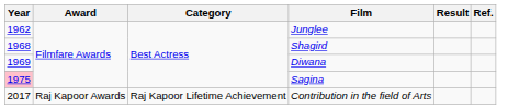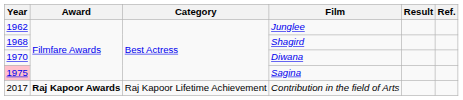 <table class="wikitable">
 <tr>
 <th>Year</th>
 <th>Award</th>
 <th>Category</th>
 <th>Film</th>
 <th>Result</th>
 <th>Ref.</th>
 </tr>
 <tr>
 <td><a href='#'>1962</a></td>
 <td rowspan="4"><a href='#'>Filmfare Awards</a></td>
 <td rowspan="4"><a href='#'>Best Actress</a></td>
 <td><em><a href='#'>Junglee</a></em></td>
 <td></td>
 <td></td>
 </tr>
 <tr>
 <td><a href='#'>1968</a></td>
 <td><em><a href='#'>Shagird</a></em></td>
 <td></td>
 <td></td>
 </tr>
 <tr>
-<td><a href='#'>1969</a></td>
+<td><a href='#'>1970</a></td>
 <td><em><a href='#'>Diwana</a></em></td>
 <td></td>
 <td></td>
 </tr>
 <tr>
 <td style="background: pink;"><a href='#'>1975</a></td>
 <td><em><a href='#'>Sagina</a></em></td>
 <td></td>
 <td></td>
 </tr>
 <tr>
 <td>2017</td>
-<td>Raj Kapoor Awards</td>
+<td><strong>Raj Kapoor Awards</strong></td>
 <td>Raj Kapoor Lifetime Achievement</td>
 <td><em>Contribution in the field of Arts</em></td>
 <td></td>
 <td></td>
 </tr>
 </table>
